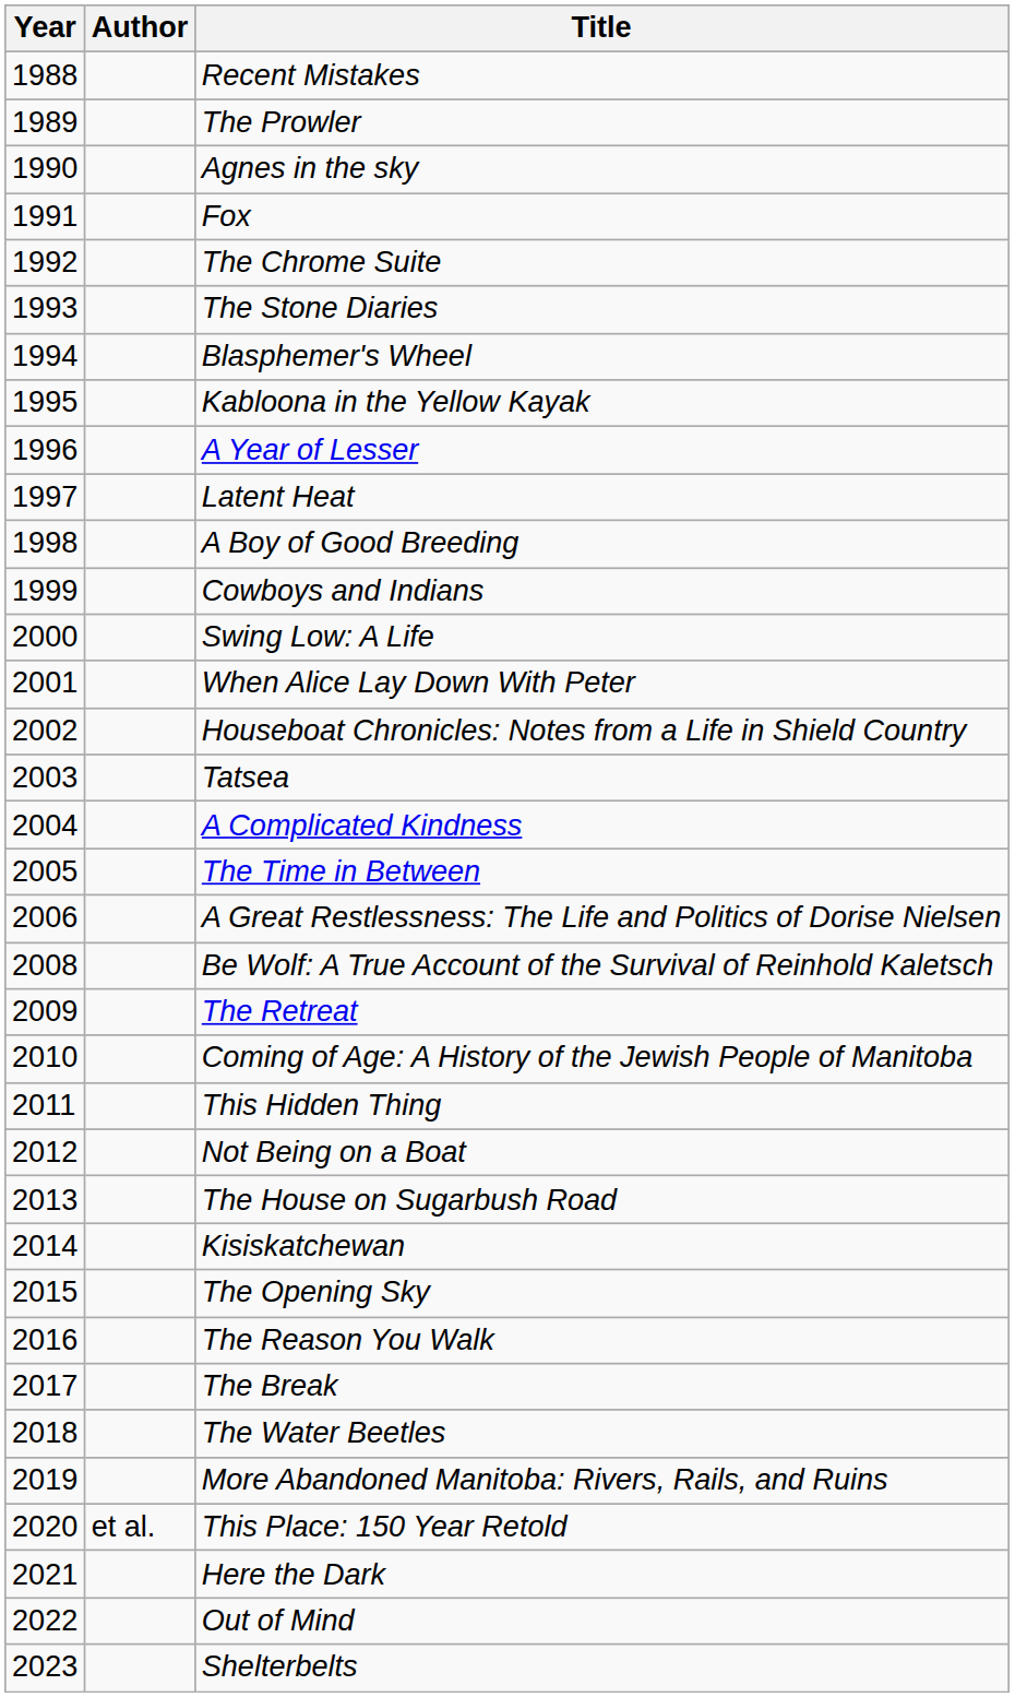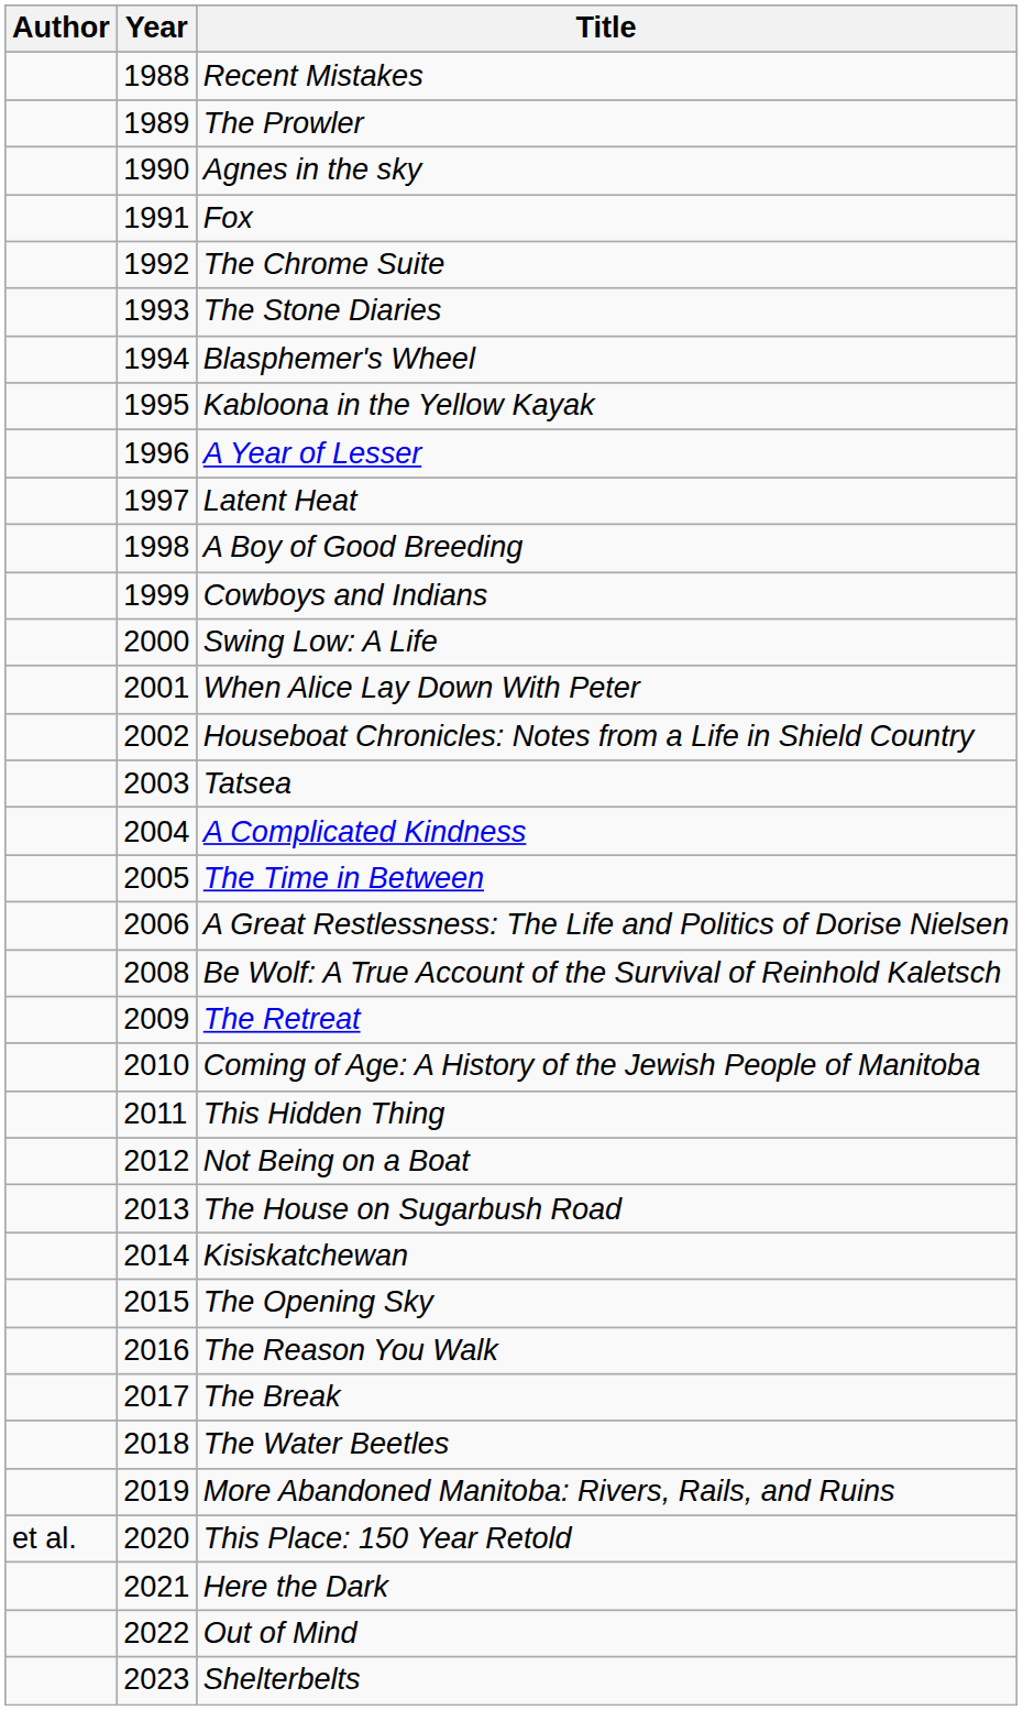 <table class="wikitable sortable">
 <tr>
+<th>Author</th>
 <th>Year</th>
-<th>Author</th>
 <th>Title</th>
 </tr>
 <tr>
+<td></td>
 <td>1988</td>
-<td></td>
 <td><em>Recent Mistakes</em></td>
 </tr>
 <tr>
+<td></td>
 <td>1989</td>
-<td></td>
 <td><em>The Prowler</em></td>
 </tr>
 <tr>
+<td></td>
 <td>1990</td>
-<td></td>
 <td><em>Agnes in the sky</em></td>
 </tr>
 <tr>
+<td></td>
 <td>1991</td>
-<td></td>
 <td><em>Fox</em></td>
 </tr>
 <tr>
+<td></td>
 <td>1992</td>
-<td></td>
 <td><em>The Chrome Suite</em></td>
 </tr>
 <tr>
+<td></td>
 <td>1993</td>
-<td></td>
 <td><em>The Stone Diaries</em></td>
 </tr>
 <tr>
+<td></td>
 <td>1994</td>
-<td></td>
 <td><em>Blasphemer's Wheel</em></td>
 </tr>
 <tr>
+<td></td>
 <td>1995</td>
-<td></td>
 <td><em>Kabloona in the Yellow Kayak</em></td>
 </tr>
 <tr>
+<td></td>
 <td>1996</td>
-<td></td>
 <td><em><a href='#'>A Year of Lesser</a></em></td>
 </tr>
 <tr>
+<td></td>
 <td>1997</td>
-<td></td>
 <td><em>Latent Heat</em></td>
 </tr>
 <tr>
+<td></td>
 <td>1998</td>
-<td></td>
 <td><em>A Boy of Good Breeding</em></td>
 </tr>
 <tr>
+<td></td>
 <td>1999</td>
-<td></td>
 <td><em>Cowboys and Indians</em></td>
 </tr>
 <tr>
+<td></td>
 <td>2000</td>
-<td></td>
 <td><em>Swing Low: A Life</em></td>
 </tr>
 <tr>
+<td></td>
 <td>2001</td>
-<td></td>
 <td><em>When Alice Lay Down With Peter</em></td>
 </tr>
 <tr>
+<td></td>
 <td>2002</td>
-<td></td>
 <td><em>Houseboat Chronicles: Notes from a Life in Shield Country</em></td>
 </tr>
 <tr>
+<td></td>
 <td>2003</td>
-<td></td>
 <td><em>Tatsea</em></td>
 </tr>
 <tr>
+<td></td>
 <td>2004</td>
-<td></td>
 <td><em><a href='#'>A Complicated Kindness</a></em></td>
 </tr>
 <tr>
+<td></td>
 <td>2005</td>
-<td></td>
 <td><em><a href='#'>The Time in Between</a></em></td>
 </tr>
 <tr>
+<td></td>
 <td>2006</td>
-<td></td>
 <td><em>A Great Restlessness: The Life and Politics of Dorise Nielsen</em></td>
 </tr>
 <tr>
+<td></td>
 <td>2008</td>
-<td></td>
 <td><em>Be Wolf: A True Account of the Survival of Reinhold Kaletsch</em></td>
 </tr>
 <tr>
+<td></td>
 <td>2009</td>
-<td></td>
 <td><em><a href='#'>The Retreat</a></em></td>
 </tr>
 <tr>
+<td></td>
 <td>2010</td>
-<td></td>
 <td><em>Coming of Age: A History of the Jewish People of Manitoba</em></td>
 </tr>
 <tr>
+<td></td>
 <td>2011</td>
-<td></td>
 <td><em>This Hidden Thing</em></td>
 </tr>
 <tr>
+<td></td>
 <td>2012</td>
-<td></td>
 <td><em>Not Being on a Boat</em></td>
 </tr>
 <tr>
+<td></td>
 <td>2013</td>
-<td></td>
 <td><em>The House on Sugarbush Road</em></td>
 </tr>
 <tr>
+<td></td>
 <td>2014</td>
-<td></td>
 <td><em>Kisiskatchewan</em></td>
 </tr>
 <tr>
+<td></td>
 <td>2015</td>
-<td></td>
 <td><em>The Opening Sky</em></td>
 </tr>
 <tr>
+<td></td>
 <td>2016</td>
-<td></td>
 <td><em>The Reason You Walk</em></td>
 </tr>
 <tr>
+<td></td>
 <td>2017</td>
-<td></td>
 <td><em>The Break</em></td>
 </tr>
 <tr>
+<td></td>
 <td>2018</td>
-<td></td>
 <td><em>The Water Beetles</em></td>
 </tr>
 <tr>
+<td></td>
 <td>2019</td>
-<td></td>
 <td><em>More Abandoned Manitoba: Rivers, Rails, and Ruins</em></td>
 </tr>
 <tr>
+<td> et al.</td>
 <td>2020</td>
-<td> et al.</td>
 <td><em>This Place: 150 Year Retold</em></td>
 </tr>
 <tr>
+<td></td>
 <td>2021</td>
-<td></td>
 <td><em>Here the Dark</em></td>
 </tr>
 <tr>
+<td></td>
 <td>2022</td>
-<td></td>
 <td><em>Out of Mind</em></td>
 </tr>
 <tr>
+<td></td>
 <td>2023</td>
-<td></td>
 <td><em>Shelterbelts</em></td>
 </tr>
 </table>
